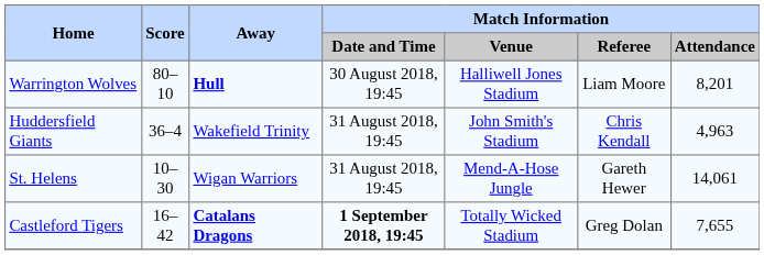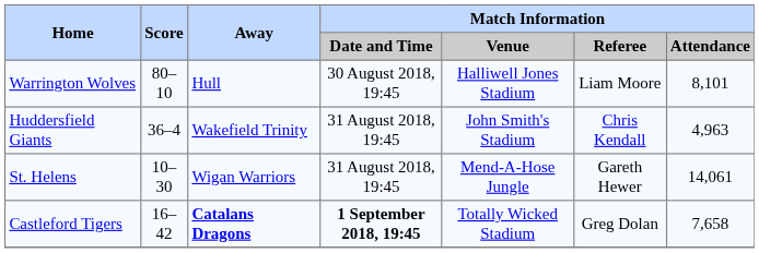 <table border=1 style="border-collapse:collapse; font-size:85%; text-align:center;" cellpadding=3 cellspacing=0 width=100%>
 <tr bgcolor=#C1D8FF>
 <th rowspan=2 width=19%>Home</th>
 <th rowspan=2 width=6%>Score</th>
 <th rowspan=2 width=19%>Away</th>
 <th colspan=6>Match Information</th>
 </tr>
 <tr bgcolor=#CCCCCC>
 <th width=17%>Date and Time</th>
 <th width=19%>Venue</th>
 <th width=13%>Referee</th>
 <th width=7%>Attendance</th>
 </tr>
 <tr bgcolor=#F5FAFF>
 <td align=left> <a href='#'>Warrington Wolves</a></td>
 <td>80–10</td>
-<td align=left><strong> <a href='#'>Hull</a></strong></td>
+<td align=left> <a href='#'>Hull</a></td>
 <td>30 August 2018, 19:45</td>
 <td><a href='#'>Halliwell Jones Stadium</a></td>
 <td>Liam Moore</td>
-<td>8,201</td>
+<td>8,101</td>
 </tr>
 <tr bgcolor=#F5FAFF>
 <td align=left> <a href='#'>Huddersfield Giants</a></td>
 <td>36–4</td>
 <td align=left> <a href='#'>Wakefield Trinity</a></td>
 <td>31 August 2018, 19:45</td>
 <td><a href='#'>John Smith's Stadium</a></td>
 <td><a href='#'>Chris Kendall</a></td>
 <td>4,963</td>
 </tr>
 <tr bgcolor=#F5FAFF>
 <td align=left> <a href='#'>St. Helens</a></td>
 <td>10–30</td>
 <td align=left> <a href='#'>Wigan Warriors</a></td>
 <td>31 August 2018, 19:45</td>
 <td><a href='#'>Mend-A-Hose Jungle</a></td>
 <td>Gareth Hewer</td>
 <td>14,061</td>
 </tr>
 <tr bgcolor=#F5FAFF>
 <td align=left> <a href='#'>Castleford Tigers</a></td>
 <td>16–42</td>
 <td align=left><strong> <a href='#'>Catalans Dragons</a></strong></td>
 <td><strong>1 September 2018, 19:45</strong></td>
 <td><a href='#'>Totally Wicked Stadium</a></td>
 <td>Greg Dolan</td>
-<td>7,655</td>
+<td>7,658</td>
 </tr>
 <tr bgcolor=#F5FAFF>
 </tr>
 </table>
